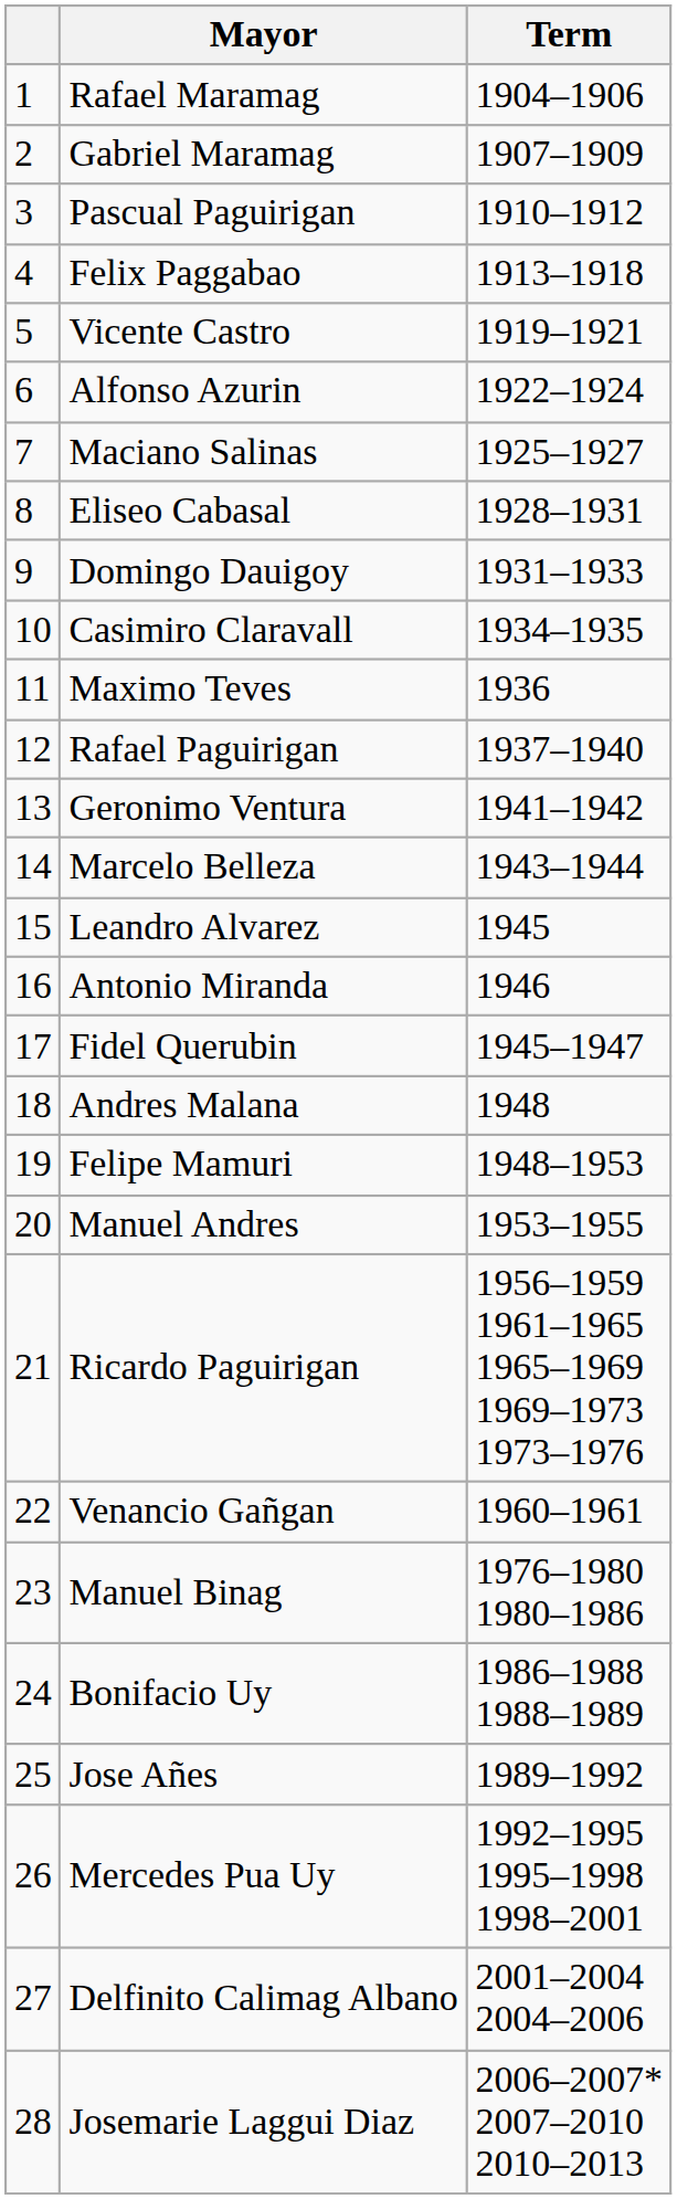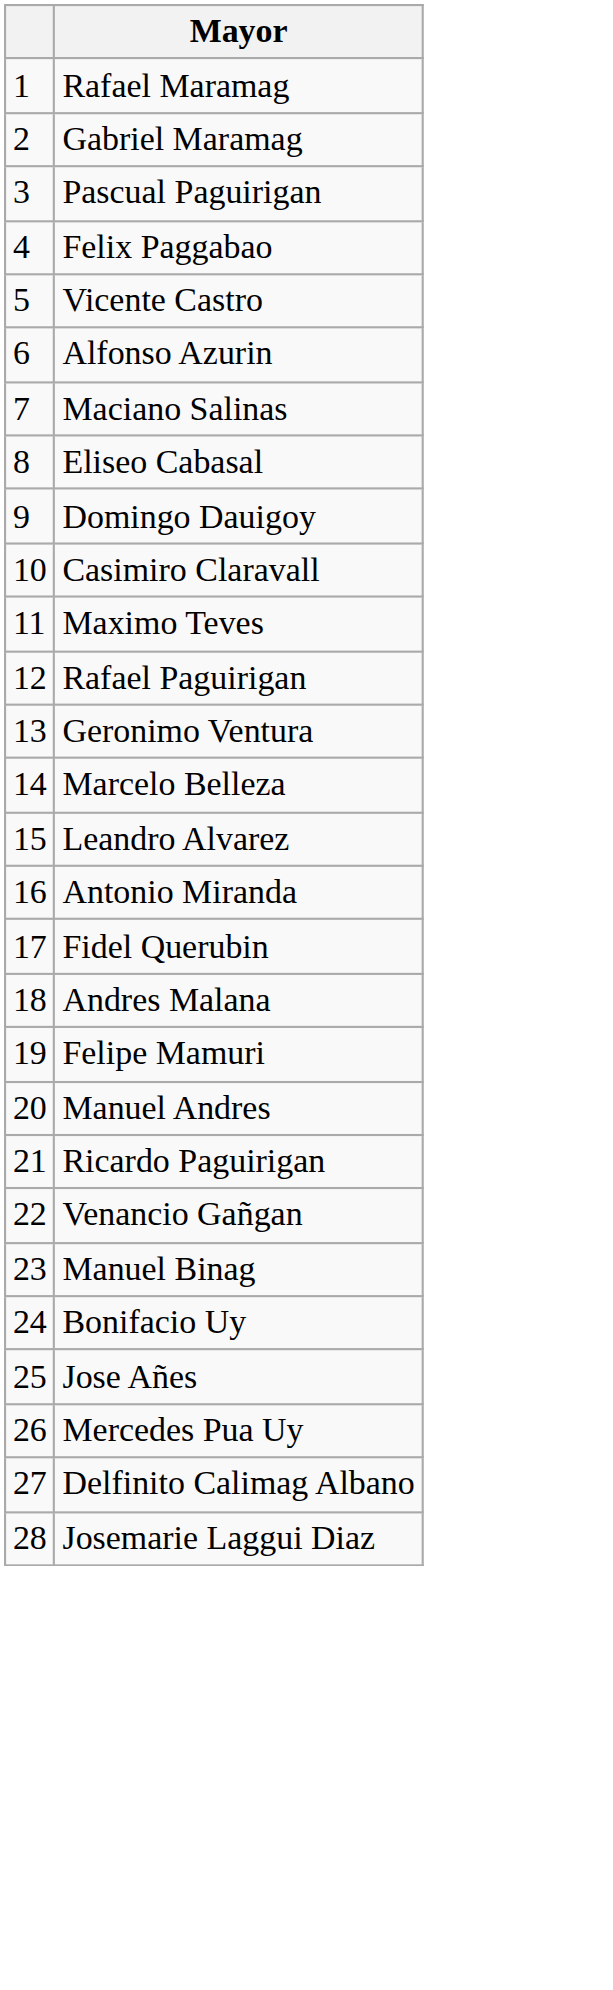 <table class="wikitable collapsible sortable collapsed">
 <tr>
 <th></th>
 <th>Mayor</th>
-<th>Term</th>
 </tr>
 <tr>
 <td>1</td>
 <td>Rafael Maramag</td>
-<td>1904–1906</td>
 </tr>
 <tr>
 <td>2</td>
 <td>Gabriel Maramag</td>
-<td>1907–1909</td>
 </tr>
 <tr>
 <td>3</td>
 <td>Pascual Paguirigan</td>
-<td>1910–1912</td>
 </tr>
 <tr>
 <td>4</td>
 <td>Felix Paggabao</td>
-<td>1913–1918</td>
 </tr>
 <tr>
 <td>5</td>
 <td>Vicente Castro</td>
-<td>1919–1921</td>
 </tr>
 <tr>
 <td>6</td>
 <td>Alfonso Azurin</td>
-<td>1922–1924</td>
 </tr>
 <tr>
 <td>7</td>
 <td>Maciano Salinas</td>
-<td>1925–1927</td>
 </tr>
 <tr>
 <td>8</td>
 <td>Eliseo Cabasal</td>
-<td>1928–1931</td>
 </tr>
 <tr>
 <td>9</td>
 <td>Domingo Dauigoy</td>
-<td>1931–1933</td>
 </tr>
 <tr>
 <td>10</td>
 <td>Casimiro Claravall</td>
-<td>1934–1935</td>
 </tr>
 <tr>
 <td>11</td>
 <td>Maximo Teves</td>
-<td>1936</td>
 </tr>
 <tr>
 <td>12</td>
 <td>Rafael Paguirigan</td>
-<td>1937–1940</td>
 </tr>
 <tr>
 <td>13</td>
 <td>Geronimo Ventura</td>
-<td>1941–1942</td>
 </tr>
 <tr>
 <td>14</td>
 <td>Marcelo Belleza</td>
-<td>1943–1944</td>
 </tr>
 <tr>
 <td>15</td>
 <td>Leandro Alvarez</td>
-<td>1945</td>
 </tr>
 <tr>
 <td>16</td>
 <td>Antonio Miranda</td>
-<td>1946</td>
 </tr>
 <tr>
 <td>17</td>
 <td>Fidel Querubin</td>
-<td>1945–1947</td>
 </tr>
 <tr>
 <td>18</td>
 <td>Andres Malana</td>
-<td>1948</td>
 </tr>
 <tr>
 <td>19</td>
 <td>Felipe Mamuri</td>
-<td>1948–1953</td>
 </tr>
 <tr>
 <td>20</td>
 <td>Manuel Andres</td>
-<td>1953–1955</td>
 </tr>
 <tr>
 <td>21</td>
 <td>Ricardo Paguirigan</td>
-<td>1956–1959<br>1961–1965<br>1965–1969<br>1969–1973<br>1973–1976</td>
 </tr>
 <tr>
 <td>22</td>
 <td>Venancio Gañgan</td>
-<td>1960–1961</td>
 </tr>
 <tr>
 <td>23</td>
 <td>Manuel Binag</td>
-<td>1976–1980<br>1980–1986</td>
 </tr>
 <tr>
 <td>24</td>
 <td>Bonifacio Uy</td>
-<td>1986–1988<br>1988–1989</td>
 </tr>
 <tr>
 <td>25</td>
 <td>Jose Añes</td>
-<td>1989–1992</td>
 </tr>
 <tr>
 <td>26</td>
 <td>Mercedes Pua Uy</td>
-<td>1992–1995 <br>1995–1998 <br>1998–2001</td>
 </tr>
 <tr>
 <td>27</td>
 <td>Delfinito Calimag Albano</td>
-<td>2001–2004<br>2004–2006</td>
 </tr>
 <tr>
 <td>28</td>
 <td>Josemarie Laggui Diaz</td>
-<td>2006–2007* <br> 2007–2010<br>2010–2013</td>
 </tr>
 </table>
